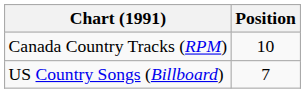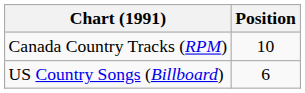 <table class="wikitable sortable">
 <tr>
 <th scope="col">Chart (1991)</th>
 <th scope="col">Position</th>
 </tr>
 <tr>
 <td>Canada Country Tracks (<em><a href='#'>RPM</a></em>)</td>
 <td align="center">10</td>
 </tr>
 <tr>
 <td>US <a href='#'>Country Songs</a> (<em><a href='#'>Billboard</a></em>)</td>
-<td align="center">7</td>
+<td align="center">6</td>
 </tr>
 </table>
